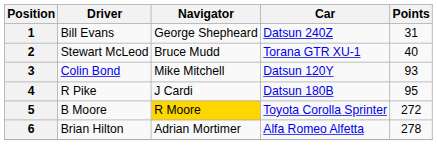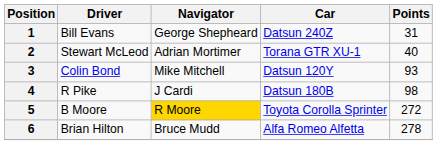 <table class="wikitable" border="1">
 <tr>
 <th>Position</th>
 <th>Driver</th>
 <th>Navigator</th>
 <th>Car</th>
 <th>Points</th>
 </tr>
 <tr>
 <th>1</th>
 <td>Bill Evans</td>
 <td>George Shepheard</td>
 <td><a href='#'>Datsun 240Z</a></td>
 <td align="center">31</td>
 </tr>
 <tr>
 <th>2</th>
 <td>Stewart McLeod</td>
-<td>Bruce Mudd</td>
+<td>Adrian Mortimer</td>
 <td><a href='#'>Torana GTR XU-1</a></td>
 <td align="center">40</td>
 </tr>
 <tr>
 <th>3</th>
 <td><a href='#'>Colin Bond</a></td>
 <td>Mike Mitchell</td>
 <td><a href='#'>Datsun 120Y</a></td>
 <td align="center">93</td>
 </tr>
 <tr>
 <th>4</th>
 <td>R Pike</td>
 <td>J Cardi</td>
 <td><a href='#'>Datsun 180B</a></td>
-<td align="center">95</td>
+<td align="center">98</td>
 </tr>
 <tr>
 <th>5</th>
 <td>B Moore</td>
 <td style="background: gold;">R Moore</td>
 <td><a href='#'>Toyota Corolla Sprinter</a></td>
 <td align="center">272</td>
 </tr>
 <tr>
 <th>6</th>
 <td>Brian Hilton</td>
-<td>Adrian Mortimer</td>
+<td>Bruce Mudd</td>
 <td><a href='#'>Alfa Romeo Alfetta</a></td>
 <td align="center">278</td>
 </tr>
 <tr>
 </tr>
 </table>
